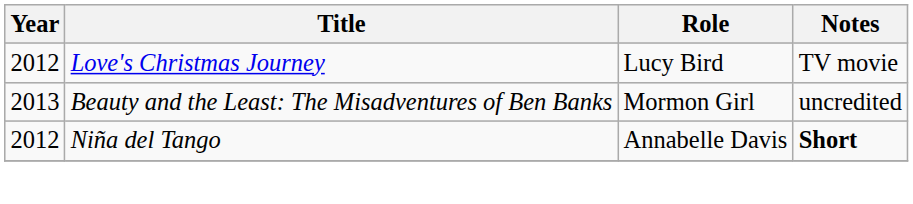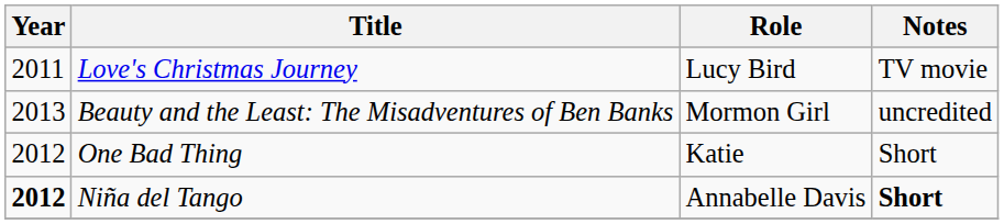 <table class="wikitable sortable">
 <tr>
 <th>Year</th>
 <th>Title</th>
 <th>Role</th>
 <th class="unsortable">Notes</th>
 </tr>
 <tr>
-<td>2012</td>
+<td>2011</td>
 <td><em><a href='#'>Love's Christmas Journey</a></em></td>
 <td>Lucy Bird</td>
 <td>TV movie</td>
 </tr>
 <tr>
 <td>2013</td>
 <td><em>Beauty and the Least: The Misadventures of Ben Banks</em></td>
 <td>Mormon Girl</td>
 <td>uncredited</td>
 </tr>
 <tr>
 <td>2012</td>
+<td><em>One Bad Thing</em></td>
+<td>Katie</td>
+<td>Short</td>
+</tr>
+<tr>
+<td><strong>2012</strong></td>
 <td><em>Niña del Tango</em></td>
 <td>Annabelle Davis</td>
 <td><strong>Short</strong></td>
 </tr>
 <tr>
 </tr>
 </table>
